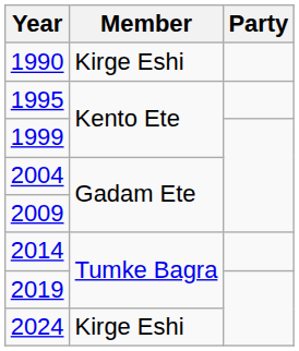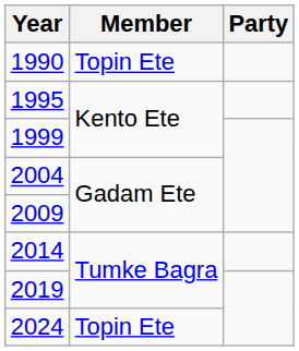 <table class="wikitable sortable">
 <tr>
 <th>Year</th>
 <th>Member</th>
 <th colspan="2">Party</th>
 </tr>
 <tr>
 <td><a href='#'>1990</a></td>
-<td>Kirge Eshi</td>
+<td><a href='#'>Topin Ete</a></td>
 <td></td>
 </tr>
 <tr>
 <td><a href='#'>1995</a></td>
 <td rowspan=2>Kento Ete</td>
 <td></td>
 </tr>
 <tr>
 <td><a href='#'>1999</a></td>
 </tr>
 <tr>
 <td><a href='#'>2004</a></td>
 <td rowspan=2>Gadam Ete</td>
 </tr>
 <tr>
 <td><a href='#'>2009</a></td>
 </tr>
 <tr>
 <td><a href='#'>2014</a></td>
 <td rowspan=2><a href='#'>Tumke Bagra</a></td>
 <td></td>
 </tr>
 <tr>
 <td><a href='#'>2019</a></td>
 </tr>
 <tr>
 <td><a href='#'>2024</a></td>
-<td>Kirge Eshi</td>
+<td><a href='#'>Topin Ete</a></td>
 </tr>
 </table>
